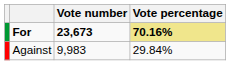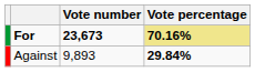 <table class="wikitable">
 <tr>
 <th></th>
 <th></th>
 <th>Vote number</th>
 <th>Vote percentage</th>
 </tr>
 <tr>
 <td style="color:inherit;background:#009933"></td>
 <td><strong>For</strong></td>
 <td><strong>23,673</strong></td>
 <td style="background: khaki;"><strong>70.16%</strong></td>
 </tr>
 <tr>
 <td style="color:inherit;background:#ff0000"></td>
 <td>Against</td>
-<td>9,983</td>
-<td>29.84%</td>
+<td>9,893</td>
+<td><strong>29.84%</strong></td>
 </tr>
 </table>
